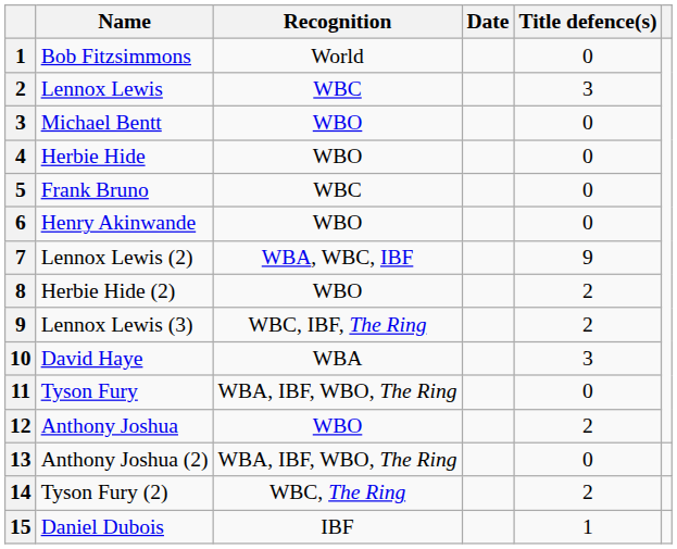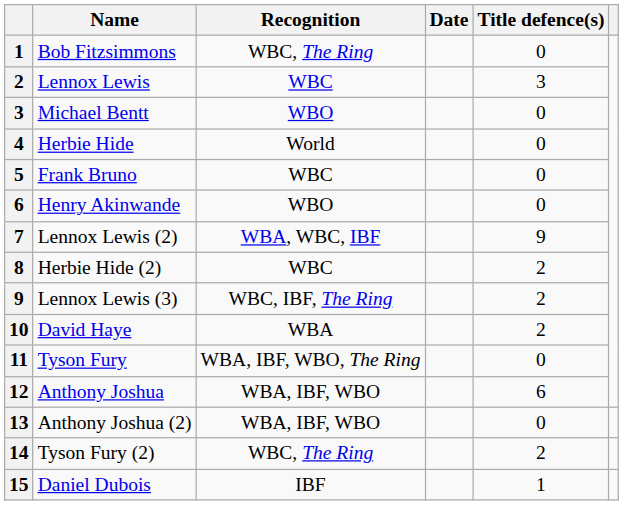 <table class="wikitable sortable">
 <tr>
 <th></th>
 <th>Name</th>
 <th>Recognition</th>
 <th>Date</th>
 <th>Title defence(s)</th>
 <th></th>
 </tr>
 <tr align=center>
 <th>1</th>
 <td align=left><a href='#'>Bob Fitzsimmons</a></td>
-<td>World</td>
+<td>WBC, <em><a href='#'>The Ring</a></em></td>
 <td></td>
 <td>0</td>
 <td rowspan="12"></td>
 </tr>
 <tr align=center>
 <th>2</th>
 <td align=left><a href='#'>Lennox Lewis</a></td>
 <td><a href='#'>WBC</a></td>
 <td></td>
 <td>3</td>
 </tr>
 <tr align=center>
 <th>3</th>
 <td align=left><a href='#'>Michael Bentt</a></td>
 <td><a href='#'>WBO</a></td>
 <td></td>
 <td>0</td>
 </tr>
 <tr align=center>
 <th>4</th>
 <td align=left><a href='#'>Herbie Hide</a></td>
-<td>WBO</td>
+<td>World</td>
 <td></td>
 <td>0</td>
 </tr>
 <tr align=center>
 <th>5</th>
 <td align=left><a href='#'>Frank Bruno</a></td>
 <td>WBC</td>
 <td></td>
 <td>0</td>
 </tr>
 <tr align=center>
 <th>6</th>
 <td align=left><a href='#'>Henry Akinwande</a></td>
 <td>WBO</td>
 <td></td>
 <td>0</td>
 </tr>
 <tr align=center>
 <th>7</th>
 <td align=left>Lennox Lewis (2)</td>
 <td><a href='#'>WBA</a>, WBC, <a href='#'>IBF</a></td>
 <td></td>
 <td>9</td>
 </tr>
 <tr align=center>
 <th>8</th>
 <td align=left>Herbie Hide (2)</td>
-<td>WBO</td>
+<td>WBC</td>
 <td></td>
 <td>2</td>
 </tr>
 <tr align=center>
 <th>9</th>
 <td align=left>Lennox Lewis (3)</td>
 <td>WBC, IBF, <em><a href='#'>The Ring</a></em></td>
 <td></td>
 <td>2</td>
 </tr>
 <tr align=center>
 <th>10</th>
 <td align=left><a href='#'>David Haye</a></td>
 <td>WBA</td>
 <td></td>
-<td>3</td>
+<td>2</td>
 </tr>
 <tr align=center>
 <th>11</th>
 <td align=left><a href='#'>Tyson Fury</a></td>
 <td>WBA, IBF, WBO, <em>The Ring</em></td>
 <td></td>
 <td>0</td>
 </tr>
 <tr align=center>
 <th>12</th>
 <td align=left><a href='#'>Anthony Joshua</a></td>
-<td><a href='#'>WBO</a></td>
+<td>WBA, IBF, WBO</td>
 <td></td>
-<td>2</td>
+<td>6</td>
 </tr>
 <tr align=center>
 <th>13</th>
 <td align=left>Anthony Joshua (2)</td>
-<td>WBA, IBF, WBO, <em>The Ring</em></td>
+<td>WBA, IBF, WBO</td>
 <td></td>
 <td>0</td>
 <td></td>
 </tr>
 <tr align=center>
 <th>14</th>
 <td align=left>Tyson Fury (2)</td>
 <td>WBC, <em><a href='#'>The Ring</a></em></td>
 <td></td>
 <td>2</td>
 <td></td>
 </tr>
 <tr align=center>
 <th>15</th>
 <td align=left><a href='#'>Daniel Dubois</a></td>
 <td>IBF</td>
 <td></td>
 <td>1</td>
 <td></td>
 </tr>
 </table>
